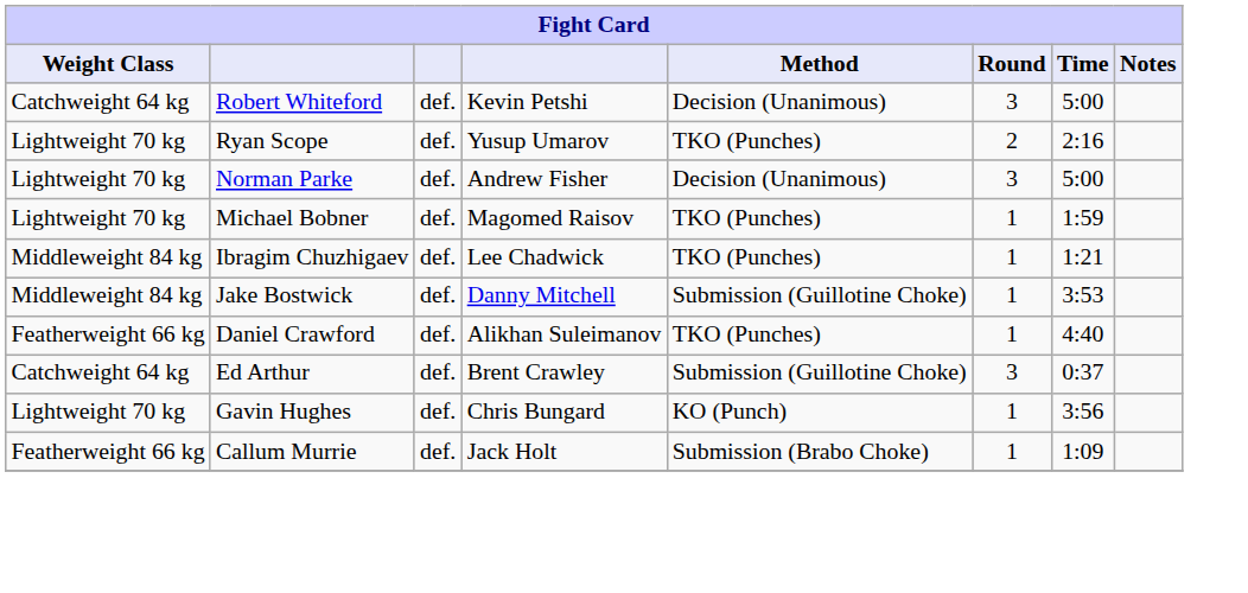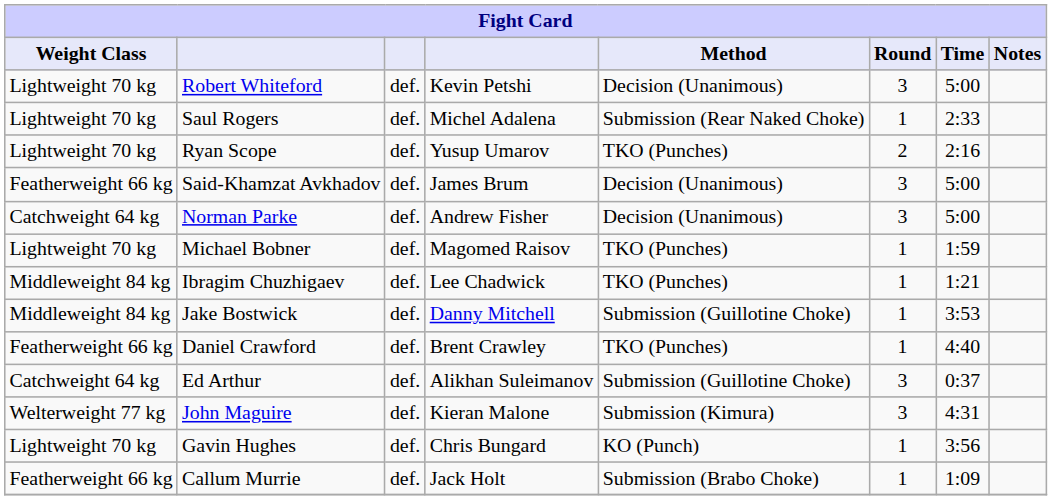 <table class="wikitable" style="font-size: 80%;">
 <tr>
 <th colspan="8" style="background-color: #ccf; color: #000080; text-align: center;"><strong>Fight Card</strong></th>
 </tr>
 <tr>
 <th colspan="1" style="background-color: #E6E8FA; color: #000000; text-align: center;">Weight Class</th>
 <th colspan="1" style="background-color: #E6E8FA; color: #000000; text-align: center;"></th>
 <th colspan="1" style="background-color: #E6E8FA; color: #000000; text-align: center;"></th>
 <th colspan="1" style="background-color: #E6E8FA; color: #000000; text-align: center;"></th>
 <th colspan="1" style="background-color: #E6E8FA; color: #000000; text-align: center;">Method</th>
 <th colspan="1" style="background-color: #E6E8FA; color: #000000; text-align: center;">Round</th>
 <th colspan="1" style="background-color: #E6E8FA; color: #000000; text-align: center;">Time</th>
 <th colspan="1" style="background-color: #E6E8FA; color: #000000; text-align: center;">Notes</th>
 </tr>
 <tr>
-<td>Catchweight 64 kg</td>
+<td>Lightweight 70 kg</td>
 <td> <a href='#'>Robert Whiteford</a></td>
 <td>def.</td>
 <td> Kevin Petshi</td>
 <td>Decision (Unanimous)</td>
 <td align=center>3</td>
 <td align=center>5:00</td>
+<td></td>
+</tr>
+<tr>
+<td>Lightweight 70 kg</td>
+<td> Saul Rogers</td>
+<td>def.</td>
+<td> Michel Adalena</td>
+<td>Submission (Rear Naked Choke)</td>
+<td align=center>1</td>
+<td align=center>2:33</td>
 <td></td>
 </tr>
 <tr>
 <td>Lightweight 70 kg</td>
 <td> Ryan Scope</td>
 <td>def.</td>
 <td> Yusup Umarov</td>
 <td>TKO (Punches)</td>
 <td align=center>2</td>
 <td align=center>2:16</td>
 <td></td>
 </tr>
 <tr>
-<td>Lightweight 70 kg</td>
+<td>Featherweight 66 kg</td>
+<td> Said-Khamzat Avkhadov</td>
+<td>def.</td>
+<td> James Brum</td>
+<td>Decision (Unanimous)</td>
+<td align=center>3</td>
+<td align=center>5:00</td>
+<td></td>
+</tr>
+<tr>
+<td>Catchweight 64 kg</td>
 <td> <a href='#'>Norman Parke</a></td>
 <td>def.</td>
 <td> Andrew Fisher</td>
 <td>Decision (Unanimous)</td>
 <td align=center>3</td>
 <td align=center>5:00</td>
 <td></td>
 </tr>
 <tr>
 <td>Lightweight 70 kg</td>
 <td> Michael Bobner</td>
 <td>def.</td>
 <td> Magomed Raisov</td>
 <td>TKO (Punches)</td>
 <td align=center>1</td>
 <td align=center>1:59</td>
 <td></td>
 </tr>
 <tr>
 <td>Middleweight 84 kg</td>
 <td> Ibragim Chuzhigaev</td>
 <td>def.</td>
 <td> Lee Chadwick</td>
 <td>TKO (Punches)</td>
 <td align=center>1</td>
 <td align=center>1:21</td>
 <td></td>
 </tr>
 <tr>
 <td>Middleweight 84 kg</td>
 <td> Jake Bostwick</td>
 <td>def.</td>
 <td> <a href='#'>Danny Mitchell</a></td>
 <td>Submission (Guillotine Choke)</td>
 <td align=center>1</td>
 <td align=center>3:53</td>
 <td></td>
 </tr>
 <tr>
 <td>Featherweight 66 kg</td>
 <td> Daniel Crawford</td>
 <td>def.</td>
-<td> Alikhan Suleimanov</td>
+<td> Brent Crawley</td>
 <td>TKO (Punches)</td>
 <td align=center>1</td>
 <td align=center>4:40</td>
 <td></td>
 </tr>
 <tr>
 <td>Catchweight 64 kg</td>
 <td> Ed Arthur</td>
 <td>def.</td>
-<td> Brent Crawley</td>
+<td> Alikhan Suleimanov</td>
 <td>Submission (Guillotine Choke)</td>
 <td align=center>3</td>
 <td align=center>0:37</td>
+<td></td>
+</tr>
+<tr>
+<td>Welterweight 77 kg</td>
+<td> <a href='#'>John Maguire</a></td>
+<td>def.</td>
+<td> Kieran Malone</td>
+<td>Submission (Kimura)</td>
+<td align=center>3</td>
+<td align=center>4:31</td>
 <td></td>
 </tr>
 <tr>
 <td>Lightweight 70 kg</td>
 <td> Gavin Hughes</td>
 <td>def.</td>
 <td> Chris Bungard</td>
 <td>KO (Punch)</td>
 <td align=center>1</td>
 <td align=center>3:56</td>
 <td></td>
 </tr>
 <tr>
 <td>Featherweight 66 kg</td>
 <td> Callum Murrie</td>
 <td>def.</td>
 <td> Jack Holt</td>
 <td>Submission (Brabo Choke)</td>
 <td align=center>1</td>
 <td align=center>1:09</td>
 <td></td>
 </tr>
 <tr>
 </tr>
 </table>
